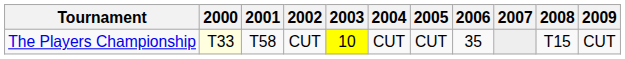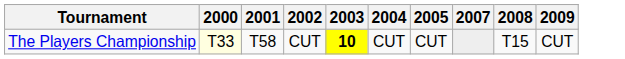 <table class="wikitable" style="font-size:95%;text-align:center;">
 <tr>
 <th>Tournament</th>
 <th>2000</th>
 <th>2001</th>
 <th>2002</th>
 <th>2003</th>
 <th>2004</th>
 <th>2005</th>
-<th>2006</th>
 <th>2007</th>
 <th>2008</th>
 <th>2009</th>
 </tr>
 <tr>
 <td align=left><a href='#'>The Players Championship</a></td>
 <td style="background: lightyellow;">T33</td>
 <td>T58</td>
 <td>CUT</td>
-<td style="background:yellow;">10</td>
+<td style="background:yellow;"><strong>10</strong></td>
 <td>CUT</td>
 <td>CUT</td>
-<td>35</td>
 <td style="background:#eeeeee;"></td>
 <td>T15</td>
 <td>CUT</td>
 </tr>
 </table>
